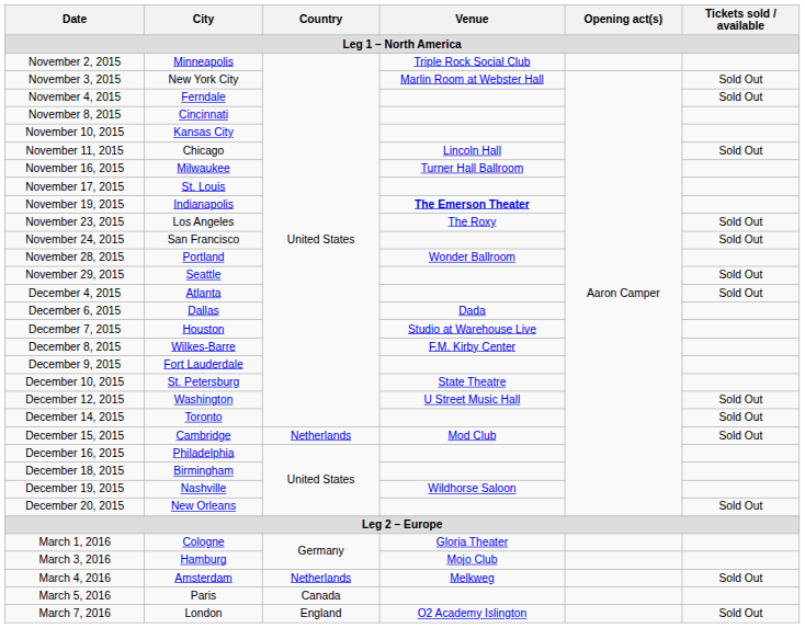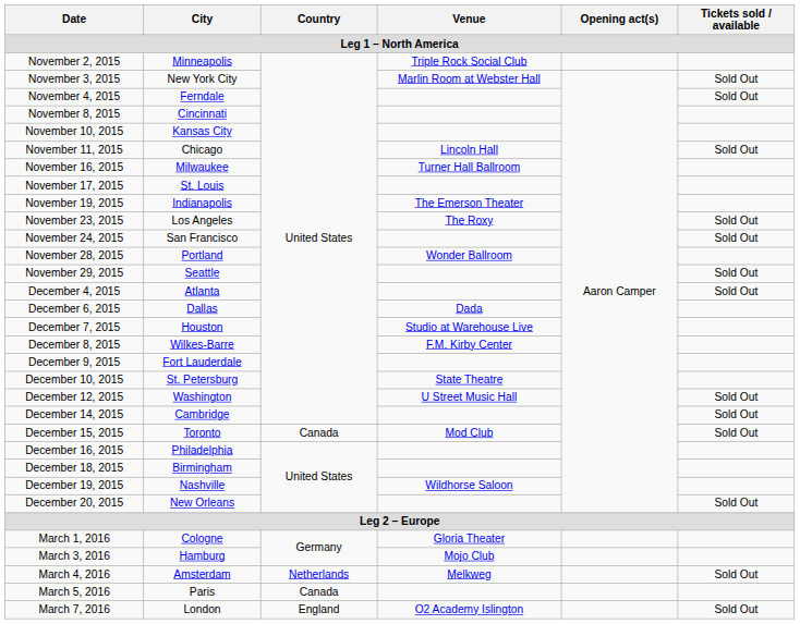 <table class="wikitable" style="text-align:center;">
 <tr>
 <th scope="col" style="width:12em;">Date</th>
 <th scope="col" style="width:10em;">City</th>
 <th scope="col" style="width:10em;">Country</th>
 <th scope="col" style="width:16em;">Venue</th>
 <th scope="col" style="width:10em;">Opening act(s)</th>
 <th scope="col" style="width:10em;">Tickets sold / available</th>
 </tr>
 <tr style="background:#ddd;">
 <td colspan="7"><strong>Leg 1 – North America</strong></td>
 </tr>
 <tr>
 <td>November 2, 2015</td>
 <td><a href='#'>Minneapolis</a></td>
 <td rowspan="21">United States</td>
 <td><a href='#'>Triple Rock Social Club</a></td>
 <td></td>
 <td></td>
 </tr>
 <tr>
 <td>November 3, 2015</td>
 <td>New York City</td>
 <td><a href='#'>Marlin Room at Webster Hall</a></td>
 <td rowspan="25">Aaron Camper</td>
 <td>Sold Out</td>
 </tr>
 <tr>
 <td>November 4, 2015</td>
 <td><a href='#'>Ferndale</a></td>
 <td></td>
 <td>Sold Out</td>
 </tr>
 <tr>
 <td>November 8, 2015</td>
 <td><a href='#'>Cincinnati</a></td>
 <td></td>
 <td></td>
 </tr>
 <tr>
 <td>November 10, 2015</td>
 <td><a href='#'>Kansas City</a></td>
 <td></td>
 <td></td>
 </tr>
 <tr>
 <td>November 11, 2015</td>
 <td>Chicago</td>
 <td><a href='#'>Lincoln Hall</a></td>
 <td>Sold Out</td>
 </tr>
 <tr>
 <td>November 16, 2015</td>
 <td><a href='#'>Milwaukee</a></td>
 <td><a href='#'>Turner Hall Ballroom</a></td>
 <td></td>
 </tr>
 <tr>
 <td>November 17, 2015</td>
 <td><a href='#'>St. Louis</a></td>
 <td></td>
 <td></td>
 </tr>
 <tr>
 <td>November 19, 2015</td>
 <td><a href='#'>Indianapolis</a></td>
-<td><strong><a href='#'>The Emerson Theater</a></strong></td>
+<td><a href='#'>The Emerson Theater</a></td>
 <td></td>
 </tr>
 <tr>
 <td>November 23, 2015</td>
 <td>Los Angeles</td>
 <td><a href='#'>The Roxy</a></td>
 <td>Sold Out</td>
 </tr>
 <tr>
 <td>November 24, 2015</td>
 <td>San Francisco</td>
 <td></td>
 <td>Sold Out</td>
 </tr>
 <tr>
 <td>November 28, 2015</td>
 <td><a href='#'>Portland</a></td>
 <td><a href='#'>Wonder Ballroom</a></td>
 <td></td>
 </tr>
 <tr>
 <td>November 29, 2015</td>
 <td><a href='#'>Seattle</a></td>
 <td></td>
 <td>Sold Out</td>
 </tr>
 <tr>
 <td>December 4, 2015</td>
 <td><a href='#'>Atlanta</a></td>
 <td></td>
 <td>Sold Out</td>
 </tr>
 <tr>
 <td>December 6, 2015</td>
 <td><a href='#'>Dallas</a></td>
 <td><a href='#'>Dada</a></td>
 <td></td>
 </tr>
 <tr>
 <td>December 7, 2015</td>
 <td><a href='#'>Houston</a></td>
 <td><a href='#'>Studio at Warehouse Live</a></td>
 <td></td>
 </tr>
 <tr>
 <td>December 8, 2015 </td>
 <td><a href='#'>Wilkes-Barre</a></td>
 <td><a href='#'>F.M. Kirby Center</a></td>
 <td></td>
 </tr>
 <tr>
 <td>December 9, 2015</td>
 <td><a href='#'>Fort Lauderdale</a></td>
 <td></td>
 <td></td>
 </tr>
 <tr>
 <td>December 10, 2015</td>
 <td><a href='#'>St. Petersburg</a></td>
 <td><a href='#'>State Theatre</a></td>
 <td></td>
 </tr>
 <tr>
 <td>December 12, 2015</td>
 <td><a href='#'>Washington</a></td>
 <td><a href='#'>U Street Music Hall</a></td>
 <td>Sold Out</td>
 </tr>
 <tr>
 <td>December 14, 2015</td>
-<td><a href='#'>Toronto</a></td>
+<td><a href='#'>Cambridge</a></td>
 <td></td>
 <td>Sold Out</td>
 </tr>
 <tr>
 <td>December 15, 2015</td>
-<td><a href='#'>Cambridge</a></td>
-<td rowspan="1"><a href='#'>Netherlands</a></td>
+<td><a href='#'>Toronto</a></td>
+<td>Canada</td>
 <td><a href='#'>Mod Club</a></td>
 <td>Sold Out</td>
 </tr>
 <tr>
 <td>December 16, 2015</td>
 <td><a href='#'>Philadelphia</a></td>
 <td rowspan="4">United States</td>
 <td></td>
 <td></td>
 </tr>
 <tr>
 <td>December 18, 2015 </td>
 <td><a href='#'>Birmingham</a></td>
 <td></td>
 <td></td>
 </tr>
 <tr>
 <td>December 19, 2015 </td>
 <td><a href='#'>Nashville</a></td>
 <td><a href='#'>Wildhorse Saloon</a></td>
 <td></td>
 </tr>
 <tr>
 <td>December 20, 2015</td>
 <td><a href='#'>New Orleans</a></td>
 <td></td>
 <td>Sold Out</td>
 </tr>
 <tr style="background:#ddd;">
 <td colspan="7"><strong>Leg 2 – Europe</strong></td>
 </tr>
 <tr>
 <td>March 1, 2016</td>
 <td><a href='#'>Cologne</a></td>
 <td rowspan="2">Germany</td>
 <td><a href='#'>Gloria Theater</a></td>
 <td></td>
 <td></td>
 </tr>
 <tr>
 <td>March 3, 2016</td>
 <td><a href='#'>Hamburg</a></td>
 <td><a href='#'>Mojo Club</a></td>
 <td></td>
 <td></td>
 </tr>
 <tr>
 <td>March 4, 2016</td>
 <td><a href='#'>Amsterdam</a></td>
 <td rowspan="1"><a href='#'>Netherlands</a></td>
 <td><a href='#'>Melkweg</a></td>
 <td></td>
 <td>Sold Out</td>
 </tr>
 <tr>
 <td>March 5, 2016</td>
 <td>Paris</td>
 <td>Canada</td>
 <td></td>
 <td></td>
 <td></td>
 </tr>
 <tr>
 <td>March 7, 2016</td>
 <td>London</td>
 <td>England</td>
 <td><a href='#'>O2 Academy Islington</a></td>
 <td></td>
 <td>Sold Out</td>
 </tr>
 </table>
